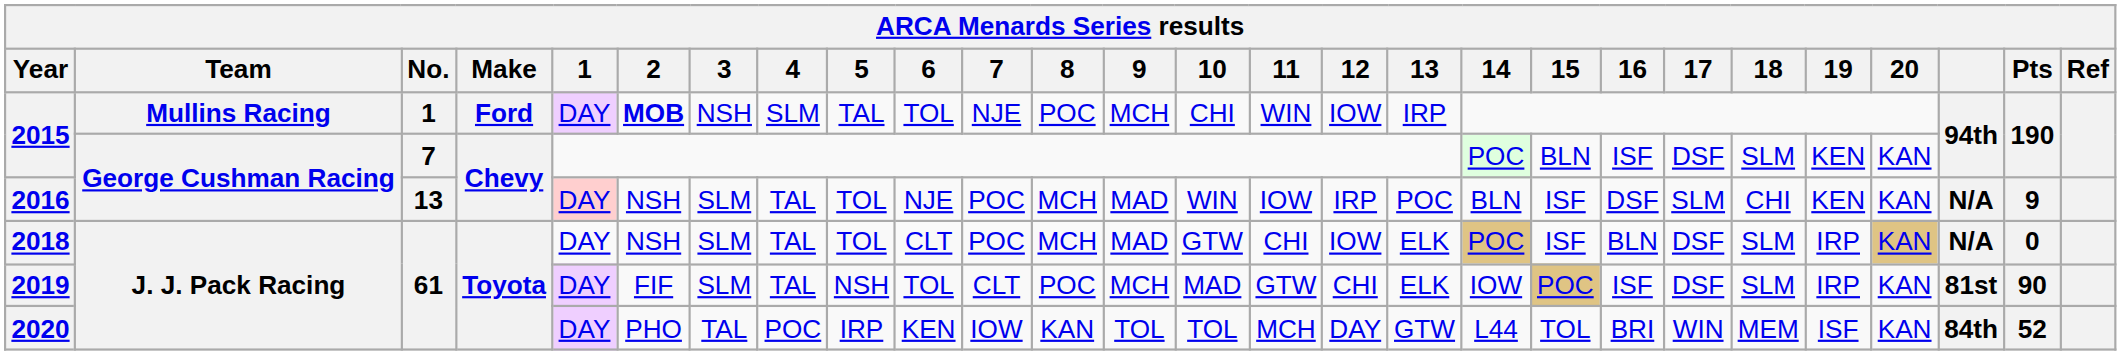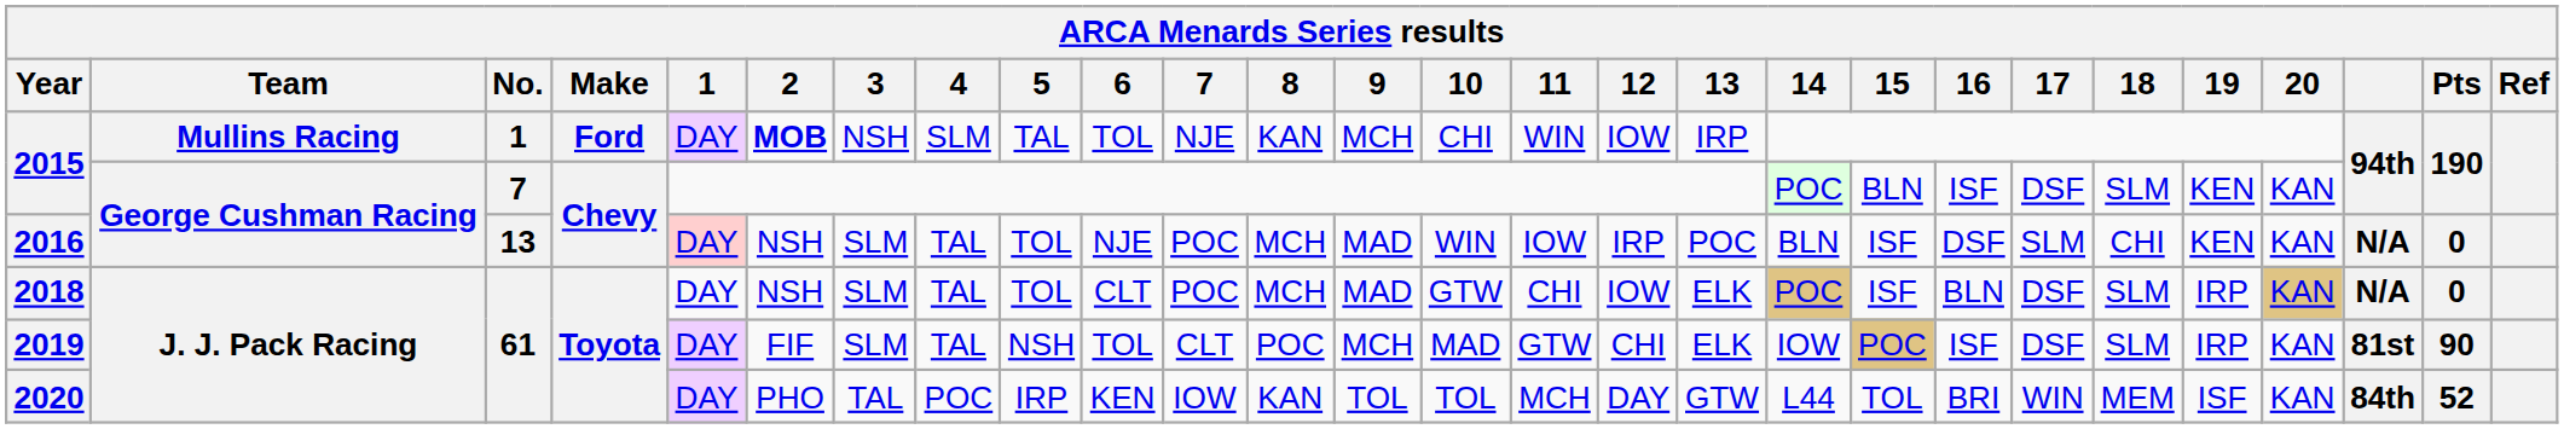 <table class="wikitable" style="text-align:center; font-size:75%">
 <tr>
 <th colspan=48><a href='#'>ARCA Menards Series</a> results</th>
 </tr>
 <tr>
 <th>Year</th>
 <th>Team</th>
 <th>No.</th>
 <th>Make</th>
 <th>1</th>
 <th>2</th>
 <th>3</th>
 <th>4</th>
 <th>5</th>
 <th>6</th>
 <th>7</th>
 <th>8</th>
 <th>9</th>
 <th>10</th>
 <th>11</th>
 <th>12</th>
 <th>13</th>
 <th>14</th>
 <th>15</th>
 <th>16</th>
 <th>17</th>
 <th>18</th>
 <th>19</th>
 <th>20</th>
 <th></th>
 <th>Pts</th>
 <th>Ref</th>
 </tr>
 <tr>
 <th rowspan=2><a href='#'>2015</a></th>
 <th><a href='#'>Mullins Racing</a></th>
 <th>1</th>
 <th><a href='#'>Ford</a></th>
 <td style="background:#EFCFFF;"><a href='#'>DAY</a><br></td>
 <td><strong><a href='#'>MOB</a></strong></td>
 <td><a href='#'>NSH</a></td>
 <td><a href='#'>SLM</a></td>
 <td><a href='#'>TAL</a></td>
 <td><a href='#'>TOL</a></td>
 <td><a href='#'>NJE</a></td>
-<td><a href='#'>POC</a></td>
+<td><a href='#'>KAN</a></td>
 <td><a href='#'>MCH</a></td>
 <td><a href='#'>CHI</a></td>
 <td><a href='#'>WIN</a></td>
 <td><a href='#'>IOW</a></td>
 <td><a href='#'>IRP</a></td>
 <td colspan=7></td>
 <th rowspan=2>94th</th>
 <th rowspan=2>190</th>
 <th rowspan=2></th>
 </tr>
 <tr>
 <th rowspan=2><a href='#'>George Cushman Racing</a></th>
 <th>7</th>
 <th rowspan=2><a href='#'>Chevy</a></th>
 <td colspan=13></td>
 <td style="background:#DFFFDF;"><a href='#'>POC</a><br></td>
 <td><a href='#'>BLN</a></td>
 <td><a href='#'>ISF</a></td>
 <td><a href='#'>DSF</a></td>
 <td><a href='#'>SLM</a></td>
 <td><a href='#'>KEN</a></td>
 <td><a href='#'>KAN</a></td>
 </tr>
 <tr>
 <th><a href='#'>2016</a></th>
 <th>13</th>
 <td style="background:#FFCFCF;"><a href='#'>DAY</a><br></td>
 <td><a href='#'>NSH</a></td>
 <td><a href='#'>SLM</a></td>
 <td><a href='#'>TAL</a></td>
 <td><a href='#'>TOL</a></td>
 <td><a href='#'>NJE</a></td>
 <td><a href='#'>POC</a></td>
 <td><a href='#'>MCH</a></td>
 <td><a href='#'>MAD</a></td>
 <td><a href='#'>WIN</a></td>
 <td><a href='#'>IOW</a></td>
 <td><a href='#'>IRP</a></td>
 <td><a href='#'>POC</a></td>
 <td><a href='#'>BLN</a></td>
 <td><a href='#'>ISF</a></td>
 <td><a href='#'>DSF</a></td>
 <td><a href='#'>SLM</a></td>
 <td><a href='#'>CHI</a></td>
 <td><a href='#'>KEN</a></td>
 <td><a href='#'>KAN</a></td>
 <th>N/A</th>
-<th>9</th>
+<th>0</th>
 <th></th>
 </tr>
 <tr>
 <th><a href='#'>2018</a></th>
 <th rowspan=3>J. J. Pack Racing</th>
 <th rowspan=3>61</th>
 <th rowspan=3><a href='#'>Toyota</a></th>
 <td><a href='#'>DAY</a></td>
 <td><a href='#'>NSH</a></td>
 <td><a href='#'>SLM</a></td>
 <td><a href='#'>TAL</a></td>
 <td><a href='#'>TOL</a></td>
 <td><a href='#'>CLT</a></td>
 <td><a href='#'>POC</a></td>
 <td><a href='#'>MCH</a></td>
 <td><a href='#'>MAD</a></td>
 <td><a href='#'>GTW</a></td>
 <td><a href='#'>CHI</a></td>
 <td><a href='#'>IOW</a></td>
 <td><a href='#'>ELK</a></td>
 <td style="background:#DFC484;"><a href='#'>POC</a><br></td>
 <td><a href='#'>ISF</a></td>
 <td><a href='#'>BLN</a></td>
 <td><a href='#'>DSF</a></td>
 <td><a href='#'>SLM</a></td>
 <td><a href='#'>IRP</a></td>
 <td style="background:#DFC484;"><a href='#'>KAN</a><br></td>
 <th>N/A</th>
 <th>0</th>
 <th></th>
 </tr>
 <tr>
 <th><a href='#'>2019</a></th>
 <td style="background:#EFCFFF;"><a href='#'>DAY</a><br></td>
 <td><a href='#'>FIF</a></td>
 <td><a href='#'>SLM</a></td>
 <td><a href='#'>TAL</a></td>
 <td><a href='#'>NSH</a></td>
 <td><a href='#'>TOL</a></td>
 <td><a href='#'>CLT</a></td>
 <td><a href='#'>POC</a></td>
 <td><a href='#'>MCH</a></td>
 <td><a href='#'>MAD</a></td>
 <td><a href='#'>GTW</a></td>
 <td><a href='#'>CHI</a></td>
 <td><a href='#'>ELK</a></td>
 <td><a href='#'>IOW</a></td>
 <td style="background:#DFC484;"><a href='#'>POC</a><br></td>
 <td><a href='#'>ISF</a></td>
 <td><a href='#'>DSF</a></td>
 <td><a href='#'>SLM</a></td>
 <td><a href='#'>IRP</a></td>
 <td><a href='#'>KAN</a></td>
 <th>81st</th>
 <th>90</th>
 <th></th>
 </tr>
 <tr>
 <th><a href='#'>2020</a></th>
 <td style="background:#EFCFFF;"><a href='#'>DAY</a><br></td>
 <td><a href='#'>PHO</a></td>
 <td><a href='#'>TAL</a></td>
 <td><a href='#'>POC</a></td>
 <td><a href='#'>IRP</a></td>
 <td><a href='#'>KEN</a></td>
 <td><a href='#'>IOW</a></td>
 <td><a href='#'>KAN</a></td>
 <td><a href='#'>TOL</a></td>
 <td><a href='#'>TOL</a></td>
 <td><a href='#'>MCH</a></td>
 <td><a href='#'>DAY</a></td>
 <td><a href='#'>GTW</a></td>
 <td><a href='#'>L44</a></td>
 <td><a href='#'>TOL</a></td>
 <td><a href='#'>BRI</a></td>
 <td><a href='#'>WIN</a></td>
 <td><a href='#'>MEM</a></td>
 <td><a href='#'>ISF</a></td>
 <td><a href='#'>KAN</a></td>
 <th>84th</th>
 <th>52</th>
 <th></th>
 </tr>
 </table>
